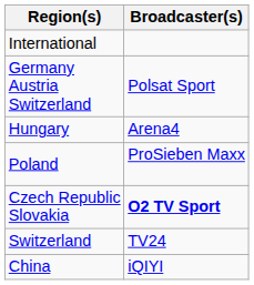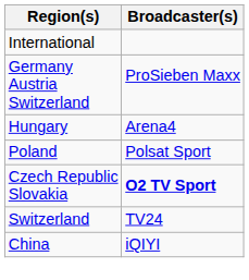 <table class="wikitable">
 <tr>
 <th>Region(s)</th>
 <th>Broadcaster(s)</th>
 </tr>
 <tr>
 <td>International</td>
 <td></td>
 </tr>
 <tr>
 <td> <a href='#'>Germany</a><br> <a href='#'>Austria</a><br> <a href='#'>Switzerland</a></td>
-<td><a href='#'>Polsat Sport</a></td>
+<td><a href='#'>ProSieben Maxx</a><br><br></td>
 </tr>
 <tr>
 <td> <a href='#'>Hungary</a></td>
 <td><a href='#'>Arena4</a></td>
 </tr>
 <tr>
 <td> <a href='#'>Poland</a></td>
-<td><a href='#'>ProSieben Maxx</a><br><br></td>
+<td><a href='#'>Polsat Sport</a></td>
 </tr>
 <tr>
 <td> <a href='#'>Czech Republic</a><br> <a href='#'>Slovakia</a></td>
 <td><strong><a href='#'>O2 TV Sport</a></strong></td>
 </tr>
 <tr>
 <td> <a href='#'>Switzerland</a></td>
 <td><a href='#'>TV24</a></td>
 </tr>
 <tr>
 <td> <a href='#'>China</a></td>
 <td><a href='#'>iQIYI</a></td>
 </tr>
 </table>
